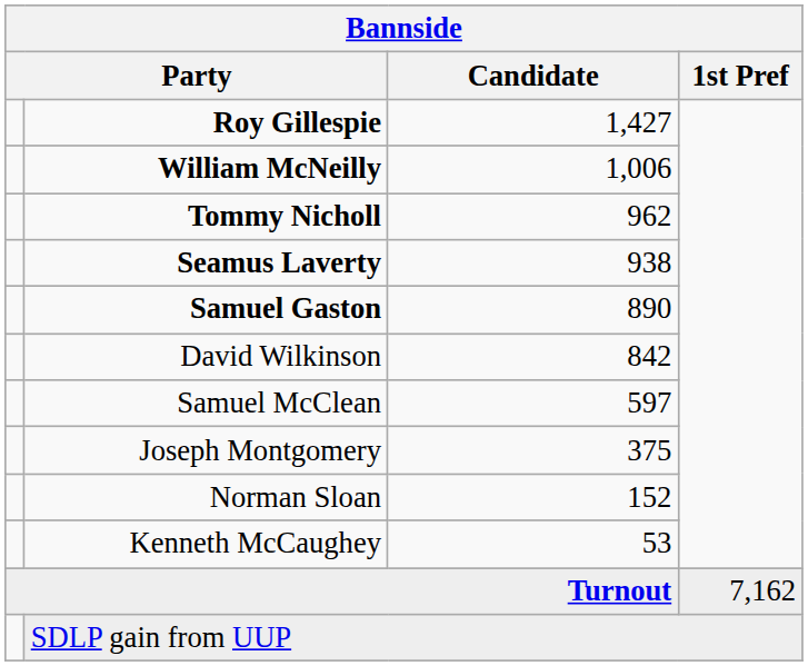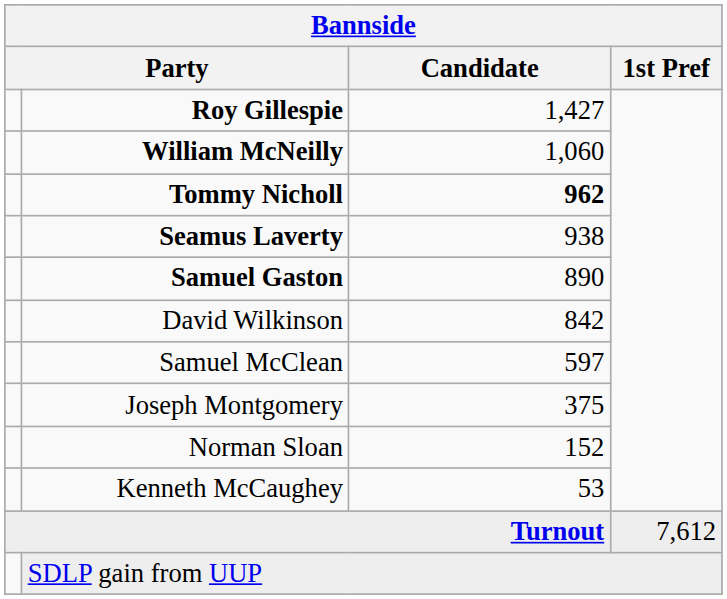 <table class="wikitable">
 <tr>
 <th colspan="4" align="center"><a href='#'>Bannside</a></th>
 </tr>
 <tr>
 <th colspan="2" align="center" width=200>Party</th>
 <th width=150>Candidate</th>
 <th width=60>1st Pref</th>
 </tr>
 <tr>
 <td></td>
 <td align="right"><strong>Roy Gillespie</strong></td>
 <td align="right">1,427</td>
 </tr>
 <tr>
 <td></td>
 <td align="right"><strong>William McNeilly</strong></td>
-<td align="right">1,006</td>
+<td align="right">1,060</td>
 </tr>
 <tr>
 <td></td>
 <td align="right"><strong>Tommy Nicholl</strong></td>
-<td align="right">962</td>
+<td align="right"><strong>962</strong></td>
 </tr>
 <tr>
 <td></td>
 <td align="right"><strong>Seamus Laverty</strong></td>
 <td align="right">938</td>
 </tr>
 <tr>
 <td></td>
 <td align="right"><strong>Samuel Gaston</strong></td>
 <td align="right">890</td>
 </tr>
 <tr>
 <td></td>
 <td align="right">David Wilkinson</td>
 <td align="right">842</td>
 </tr>
 <tr>
 <td></td>
 <td align="right">Samuel McClean</td>
 <td align="right">597</td>
 </tr>
 <tr>
 <td></td>
 <td align="right">Joseph Montgomery</td>
 <td align="right">375</td>
 </tr>
 <tr>
 <td></td>
 <td align="right">Norman Sloan</td>
 <td align="right">152</td>
 </tr>
 <tr>
 <td></td>
 <td align="right">Kenneth McCaughey</td>
 <td align="right">53</td>
 </tr>
 <tr bgcolor="EEEEEE">
 <td colspan=3 align="right"><strong><a href='#'>Turnout</a></strong></td>
-<td align="right">7,162</td>
+<td align="right">7,612</td>
 </tr>
 <tr>
 <td bgcolor=></td>
 <td colspan=3 bgcolor="EEEEEE"><a href='#'>SDLP</a> gain from <a href='#'>UUP</a></td>
 </tr>
 </table>
